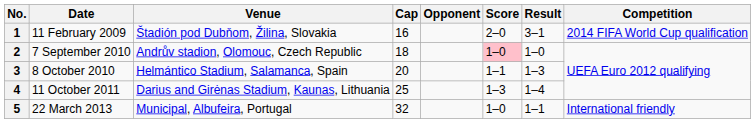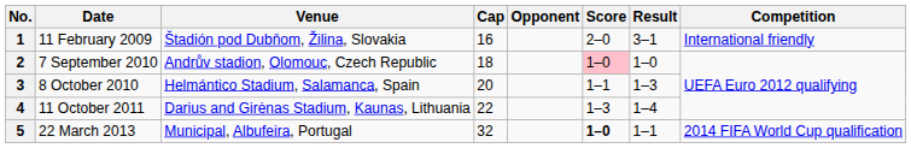 <table class="wikitable sortable plainrowheaders">
 <tr>
 <th scope=col>No.</th>
 <th scope=col data-sort-type=date>Date</th>
 <th scope=col>Venue</th>
 <th scope=col>Cap</th>
 <th scope=col>Opponent</th>
 <th scope=col>Score</th>
 <th scope=col>Result</th>
 <th scope=col>Competition</th>
 </tr>
 <tr>
 <th scope=row>1</th>
 <td>11 February 2009</td>
 <td><a href='#'>Štadión pod Dubňom</a>, <a href='#'>Žilina</a>, Slovakia</td>
 <td>16</td>
 <td></td>
 <td>2–0</td>
 <td>3–1</td>
-<td><a href='#'>2014 FIFA World Cup qualification</a></td>
+<td><a href='#'>International friendly</a></td>
 </tr>
 <tr>
 <th scope=row>2</th>
 <td>7 September 2010</td>
 <td><a href='#'>Andrův stadion</a>, <a href='#'>Olomouc</a>, Czech Republic</td>
 <td>18</td>
 <td></td>
 <td style="background: pink;">1–0</td>
 <td>1–0</td>
 <td rowspan=3><a href='#'>UEFA Euro 2012 qualifying</a></td>
 </tr>
 <tr>
 <th scope=row>3</th>
 <td>8 October 2010</td>
 <td><a href='#'>Helmántico Stadium</a>, <a href='#'>Salamanca</a>, Spain</td>
 <td>20</td>
 <td></td>
 <td>1–1</td>
 <td>1–3</td>
 </tr>
 <tr>
 <th scope=row>4</th>
 <td>11 October 2011</td>
 <td><a href='#'>Darius and Girėnas Stadium</a>, <a href='#'>Kaunas</a>, Lithuania</td>
-<td>25</td>
+<td>22</td>
 <td></td>
 <td>1–3</td>
 <td>1–4</td>
 </tr>
 <tr>
 <th scope=row>5</th>
 <td>22 March 2013</td>
 <td><a href='#'>Municipal</a>, <a href='#'>Albufeira</a>, Portugal</td>
 <td>32</td>
 <td></td>
-<td>1–0</td>
+<td><strong>1–0</strong></td>
 <td>1–1</td>
-<td><a href='#'>International friendly</a></td>
+<td><a href='#'>2014 FIFA World Cup qualification</a></td>
 </tr>
 </table>
